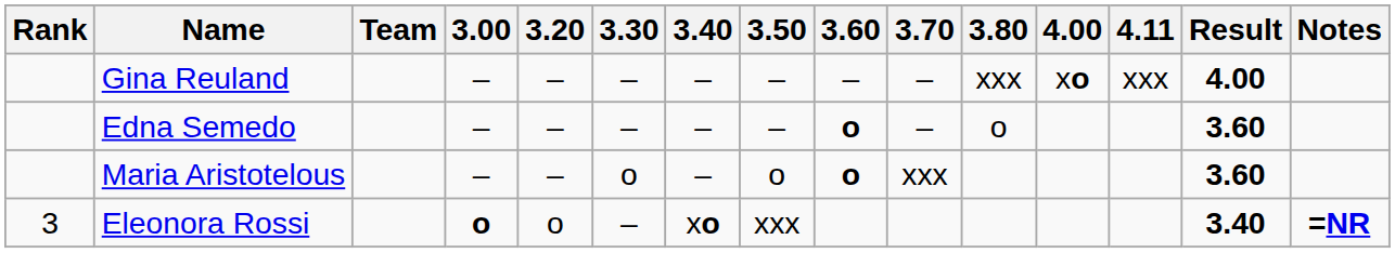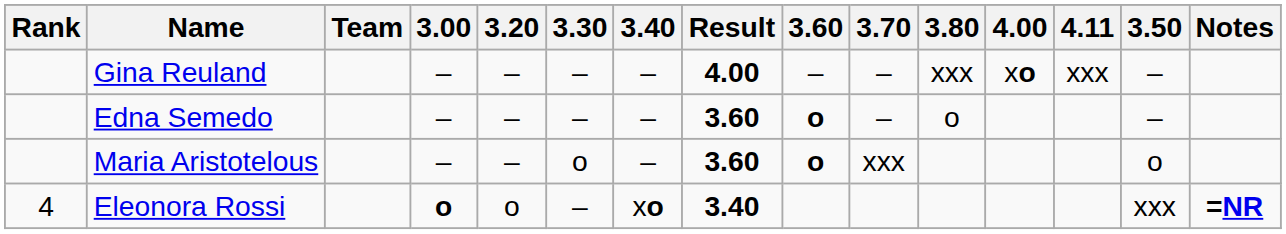 <table class="wikitable sortable" style="text-align:center; font-size:95%">
 <tr>
 <th>Rank</th>
 <th>Name</th>
 <th>Team</th>
 <th>3.00</th>
 <th>3.20</th>
 <th>3.30</th>
 <th>3.40</th>
-<th>3.50</th>
+<th>Result</th>
 <th>3.60</th>
 <th>3.70</th>
 <th>3.80</th>
 <th>4.00</th>
 <th>4.11</th>
-<th>Result</th>
+<th>3.50</th>
 <th>Notes</th>
 </tr>
 <tr>
 <td></td>
 <td align="left"><a href='#'>Gina Reuland</a></td>
 <td align=left></td>
 <td>–</td>
 <td>–</td>
 <td>–</td>
 <td>–</td>
-<td>–</td>
+<td><strong>4.00</strong></td>
 <td>–</td>
 <td>–</td>
 <td>xxx</td>
 <td>x<strong>o</strong></td>
 <td>xxx</td>
-<td><strong>4.00</strong></td>
+<td>–</td>
 <td></td>
 </tr>
 <tr>
 <td></td>
 <td align="left"><a href='#'>Edna Semedo</a></td>
 <td align=left></td>
 <td>–</td>
 <td>–</td>
 <td>–</td>
 <td>–</td>
-<td>–</td>
+<td><strong>3.60</strong></td>
 <td><strong>o</strong></td>
 <td>–</td>
 <td>o</td>
 <td></td>
 <td></td>
-<td><strong>3.60</strong></td>
+<td>–</td>
 <td></td>
 </tr>
 <tr>
 <td></td>
 <td align="left"><a href='#'>Maria Aristotelous</a></td>
 <td align=left></td>
 <td>–</td>
 <td>–</td>
 <td>o</td>
 <td>–</td>
-<td>o</td>
+<td><strong>3.60</strong></td>
 <td><strong>o</strong></td>
 <td>xxx</td>
 <td></td>
 <td></td>
 <td></td>
-<td><strong>3.60</strong></td>
+<td>o</td>
 <td></td>
 </tr>
 <tr>
-<td>3</td>
+<td>4</td>
 <td align="left"><a href='#'>Eleonora Rossi</a></td>
 <td align=left></td>
 <td><strong>o</strong></td>
 <td>o</td>
 <td>–</td>
 <td>x<strong>o</strong></td>
-<td>xxx</td>
+<td><strong>3.40</strong></td>
 <td></td>
 <td></td>
 <td></td>
 <td></td>
 <td></td>
-<td><strong>3.40</strong></td>
+<td>xxx</td>
 <td><strong>=<a href='#'>NR</a></strong></td>
 </tr>
 </table>
